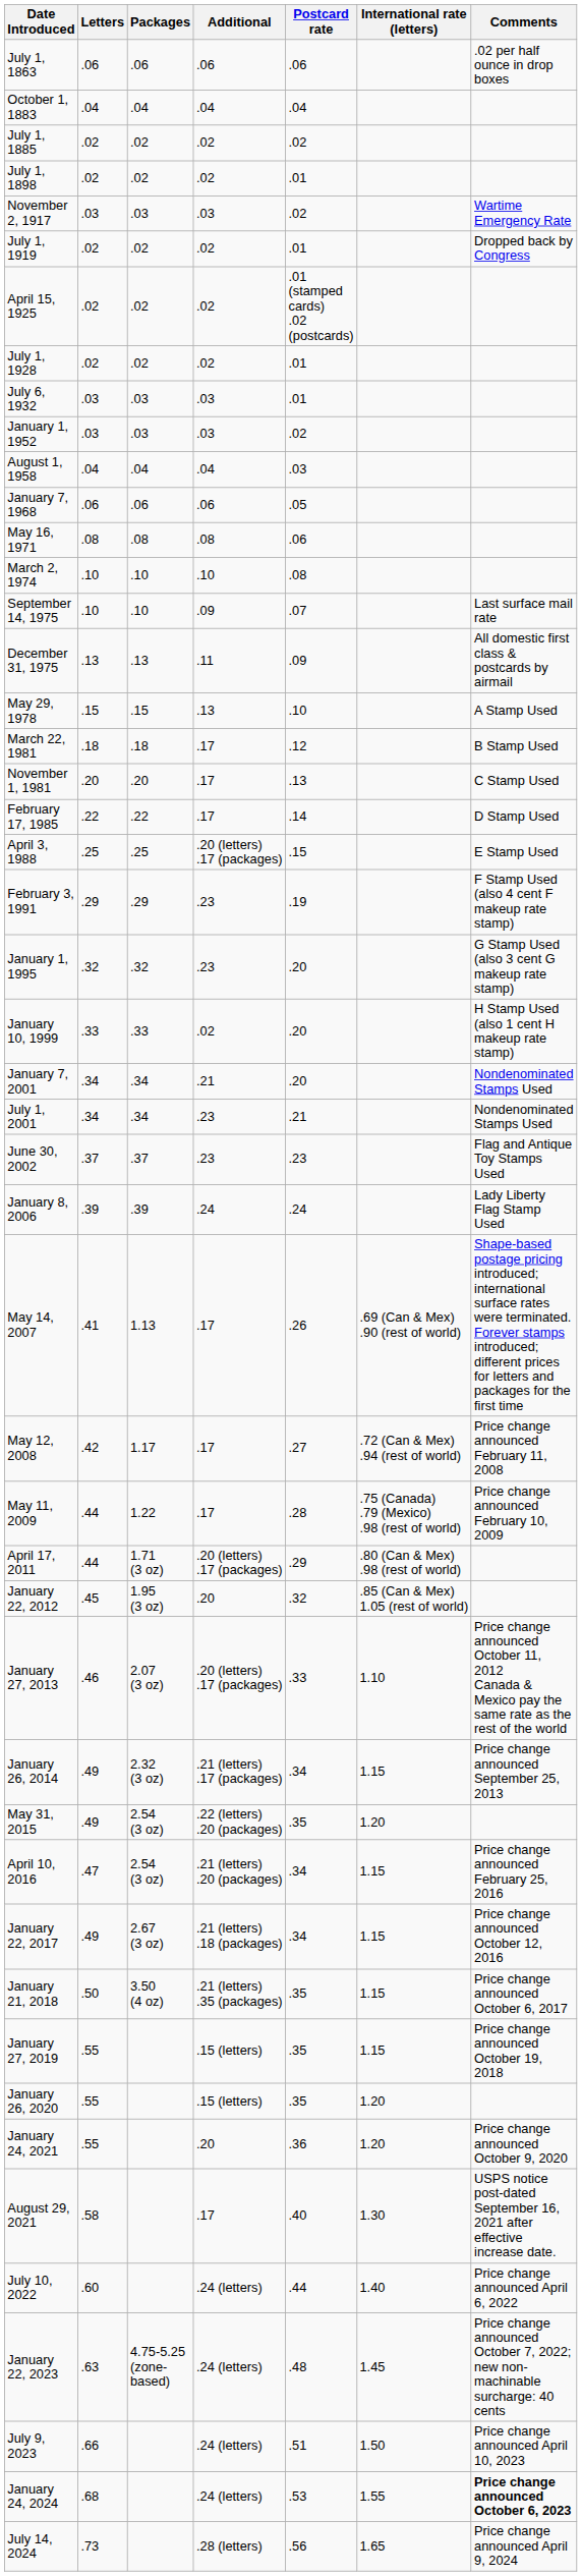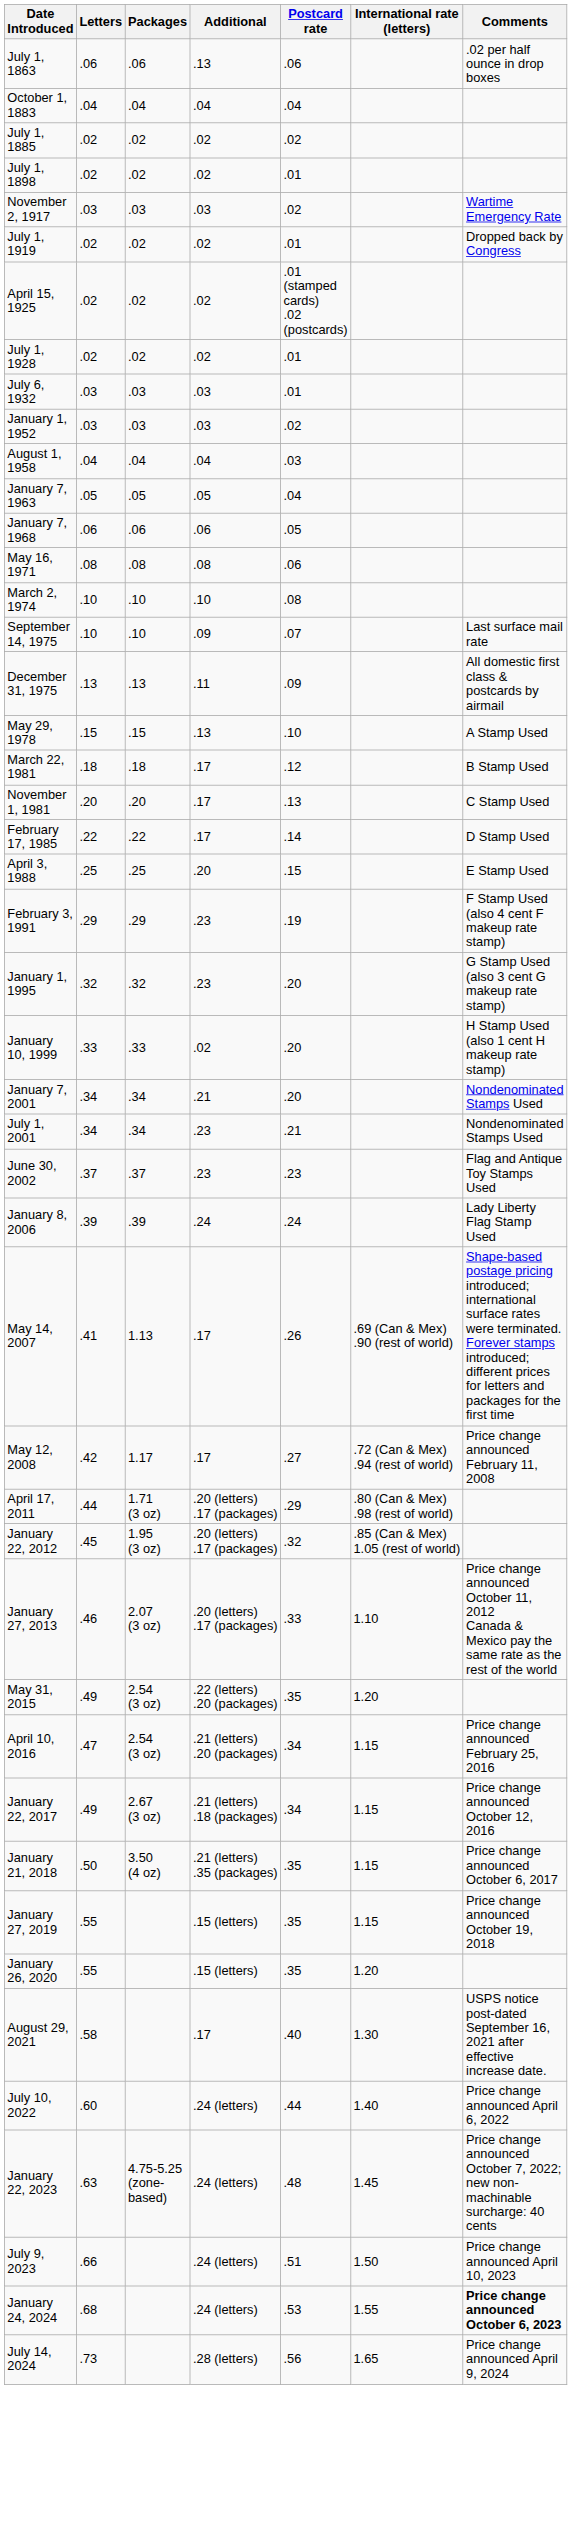 <table class="wikitable">
 <tr>
 <th>Date Introduced</th>
 <th>Letters <br> </th>
 <th>Packages<br> </th>
 <th>Additional <br> </th>
 <th><a href='#'>Postcard</a> rate</th>
 <th>International rate (letters)</th>
 <th>Comments</th>
 </tr>
 <tr>
 <td>July 1, 1863</td>
 <td>.06 <br></td>
 <td>.06</td>
-<td>.06 <br></td>
+<td>.13</td>
 <td>.06</td>
 <td></td>
 <td>.02 per half ounce in drop boxes</td>
 </tr>
 <tr>
 <td>October 1, 1883</td>
 <td>.04 <br></td>
 <td>.04</td>
 <td>.04 <br></td>
 <td>.04</td>
 <td></td>
 <td></td>
 </tr>
 <tr>
 <td>July 1, 1885</td>
 <td>.02</td>
 <td>.02</td>
 <td>.02</td>
 <td>.02</td>
 <td></td>
 <td></td>
 </tr>
 <tr>
 <td>July 1, 1898</td>
 <td>.02</td>
 <td>.02</td>
 <td>.02</td>
 <td>.01</td>
 <td></td>
 <td></td>
 </tr>
 <tr>
 <td>November 2, 1917</td>
 <td>.03</td>
 <td>.03</td>
 <td>.03</td>
 <td>.02</td>
 <td></td>
 <td><a href='#'>Wartime Emergency Rate</a></td>
 </tr>
 <tr>
 <td>July 1, 1919</td>
 <td>.02</td>
 <td>.02</td>
 <td>.02</td>
 <td>.01</td>
 <td></td>
 <td>Dropped back by <a href='#'>Congress</a></td>
 </tr>
 <tr>
 <td>April 15, 1925</td>
 <td>.02</td>
 <td>.02</td>
 <td>.02</td>
 <td>.01 (stamped cards)<br>.02 (postcards)</td>
 <td></td>
 <td></td>
 </tr>
 <tr>
 <td>July 1, 1928</td>
 <td>.02</td>
 <td>.02</td>
 <td>.02</td>
 <td>.01</td>
 <td></td>
 <td></td>
 </tr>
 <tr>
 <td>July 6, 1932</td>
 <td>.03</td>
 <td>.03</td>
 <td>.03</td>
 <td>.01</td>
 <td></td>
 <td></td>
 </tr>
 <tr>
 <td>January 1, 1952</td>
 <td>.03</td>
 <td>.03</td>
 <td>.03</td>
 <td>.02</td>
 <td></td>
 <td></td>
 </tr>
 <tr>
 <td>August 1, 1958</td>
 <td>.04</td>
 <td>.04</td>
 <td>.04</td>
 <td>.03</td>
 <td></td>
 <td></td>
 </tr>
 <tr>
+<td>January 7, 1963</td>
+<td>.05</td>
+<td>.05</td>
+<td>.05</td>
+<td>.04</td>
+<td></td>
+<td></td>
+</tr>
+<tr>
 <td>January 7, 1968</td>
 <td>.06</td>
 <td>.06</td>
 <td>.06</td>
 <td>.05</td>
 <td></td>
 <td></td>
 </tr>
 <tr>
 <td>May 16, 1971</td>
 <td>.08</td>
 <td>.08</td>
 <td>.08</td>
 <td>.06</td>
 <td></td>
 <td></td>
 </tr>
 <tr>
 <td>March 2, 1974</td>
 <td>.10</td>
 <td>.10</td>
 <td>.10</td>
 <td>.08</td>
 <td></td>
 <td></td>
 </tr>
 <tr>
 <td>September 14, 1975</td>
 <td>.10</td>
 <td>.10</td>
 <td>.09</td>
 <td>.07</td>
 <td></td>
 <td>Last surface mail rate</td>
 </tr>
 <tr>
 <td>December 31, 1975</td>
 <td>.13</td>
 <td>.13</td>
 <td>.11</td>
 <td>.09</td>
 <td></td>
 <td>All domestic first class & postcards by airmail</td>
 </tr>
 <tr>
 <td>May 29, 1978</td>
 <td>.15</td>
 <td>.15</td>
 <td>.13</td>
 <td>.10</td>
 <td></td>
 <td>A Stamp Used</td>
 </tr>
 <tr>
 <td>March 22, 1981</td>
 <td>.18</td>
 <td>.18</td>
 <td>.17</td>
 <td>.12</td>
 <td></td>
 <td>B Stamp Used</td>
 </tr>
 <tr>
 <td>November 1, 1981</td>
 <td>.20</td>
 <td>.20</td>
 <td>.17</td>
 <td>.13</td>
 <td></td>
 <td>C Stamp Used</td>
 </tr>
 <tr>
 <td>February 17, 1985</td>
 <td>.22</td>
 <td>.22</td>
 <td>.17</td>
 <td>.14</td>
 <td></td>
 <td>D Stamp Used</td>
 </tr>
 <tr>
 <td>April 3, 1988</td>
 <td>.25</td>
 <td>.25</td>
-<td>.20 (letters)<br>.17 (packages)</td>
+<td>.20</td>
 <td>.15</td>
 <td></td>
 <td>E Stamp Used</td>
 </tr>
 <tr>
 <td>February 3, 1991</td>
 <td>.29</td>
 <td>.29</td>
 <td>.23</td>
 <td>.19</td>
 <td></td>
 <td>F Stamp Used (also 4 cent F makeup rate stamp)</td>
 </tr>
 <tr>
 <td>January 1, 1995</td>
 <td>.32</td>
 <td>.32</td>
 <td>.23</td>
 <td>.20</td>
 <td></td>
 <td>G Stamp Used (also 3 cent G makeup rate stamp)</td>
 </tr>
 <tr>
 <td>January 10, 1999</td>
 <td>.33</td>
 <td>.33</td>
 <td>.02</td>
 <td>.20</td>
 <td></td>
 <td>H Stamp Used (also 1 cent H makeup rate stamp)</td>
 </tr>
 <tr>
 <td>January 7, 2001</td>
 <td>.34</td>
 <td>.34</td>
 <td>.21</td>
 <td>.20</td>
 <td></td>
 <td><a href='#'>Nondenominated Stamps</a> Used</td>
 </tr>
 <tr>
 <td>July 1, 2001</td>
 <td>.34</td>
 <td>.34</td>
 <td>.23</td>
 <td>.21</td>
 <td></td>
 <td>Nondenominated Stamps Used</td>
 </tr>
 <tr>
 <td>June 30, 2002</td>
 <td>.37</td>
 <td>.37</td>
 <td>.23</td>
 <td>.23</td>
 <td></td>
 <td>Flag and Antique Toy Stamps Used</td>
 </tr>
 <tr>
 <td>January 8, 2006</td>
 <td>.39</td>
 <td>.39</td>
 <td>.24</td>
 <td>.24</td>
 <td></td>
 <td>Lady Liberty Flag Stamp Used</td>
 </tr>
 <tr>
 <td>May 14, 2007</td>
 <td>.41</td>
 <td>1.13</td>
 <td>.17</td>
 <td>.26</td>
 <td>.69 (Can & Mex)<br>.90 (rest of world)</td>
 <td><a href='#'>Shape-based postage pricing</a> introduced; international surface rates were terminated. <a href='#'>Forever stamps</a> introduced; different prices for letters and packages for the first time</td>
 </tr>
 <tr>
 <td>May 12, 2008</td>
 <td>.42</td>
 <td>1.17</td>
 <td>.17</td>
 <td>.27</td>
 <td>.72 (Can & Mex)<br>.94 (rest of world)</td>
 <td>Price change announced February 11, 2008</td>
 </tr>
 <tr>
-<td>May 11, 2009</td>
-<td>.44</td>
-<td>1.22</td>
-<td>.17</td>
-<td>.28</td>
-<td>.75 (Canada)<br>.79 (Mexico)<br>.98 (rest of world)</td>
-<td>Price change announced February 10, 2009</td>
-</tr>
-<tr>
 <td>April 17, 2011</td>
 <td>.44</td>
 <td>1.71 (3 oz)</td>
 <td>.20 (letters)<br>.17 (packages)</td>
 <td>.29</td>
 <td>.80 (Can & Mex)<br>.98 (rest of world)</td>
 <td></td>
 </tr>
 <tr>
 <td>January 22, 2012</td>
 <td>.45</td>
 <td>1.95 (3 oz)</td>
-<td>.20</td>
+<td>.20 (letters)<br>.17 (packages)</td>
 <td>.32</td>
 <td>.85 (Can & Mex)<br>1.05 (rest of world)</td>
 <td></td>
 </tr>
 <tr>
 <td>January 27, 2013</td>
 <td>.46</td>
 <td>2.07 (3 oz)</td>
 <td>.20 (letters)<br>.17 (packages)</td>
 <td>.33</td>
 <td>1.10</td>
 <td>Price change announced October 11, 2012<br>Canada & Mexico pay the same rate as the rest of the world</td>
-</tr>
-<tr>
-<td>January 26, 2014</td>
-<td>.49</td>
-<td>2.32 (3 oz)</td>
-<td>.21 (letters)<br>.17 (packages)</td>
-<td>.34</td>
-<td>1.15</td>
-<td>Price change announced September 25, 2013</td>
 </tr>
 <tr>
 <td>May 31, 2015</td>
 <td>.49</td>
 <td>2.54 (3 oz)</td>
 <td>.22 (letters)<br>.20 (packages)</td>
 <td>.35</td>
 <td>1.20</td>
 <td></td>
 </tr>
 <tr>
 <td>April 10, 2016</td>
 <td>.47</td>
 <td>2.54 (3 oz)</td>
 <td>.21 (letters)<br>.20 (packages)</td>
 <td>.34</td>
 <td>1.15</td>
 <td>Price change announced February 25, 2016</td>
 </tr>
 <tr>
 <td>January 22, 2017</td>
 <td>.49</td>
 <td>2.67 (3 oz)</td>
 <td>.21 (letters)<br>.18 (packages)</td>
 <td>.34</td>
 <td>1.15</td>
 <td>Price change announced October 12, 2016</td>
 </tr>
 <tr>
 <td>January 21, 2018</td>
 <td>.50</td>
 <td>3.50 (4 oz)</td>
 <td>.21 (letters)<br>.35 (packages)</td>
 <td>.35</td>
 <td>1.15</td>
 <td>Price change announced October 6, 2017</td>
 </tr>
 <tr>
 <td>January 27, 2019</td>
 <td>.55</td>
 <td></td>
 <td>.15 (letters)</td>
 <td>.35</td>
 <td>1.15</td>
 <td>Price change announced October 19, 2018</td>
 </tr>
 <tr>
 <td>January 26, 2020</td>
 <td>.55</td>
 <td></td>
 <td>.15 (letters)</td>
 <td>.35</td>
 <td>1.20</td>
 <td></td>
 </tr>
 <tr>
-<td>January 24, 2021</td>
-<td>.55</td>
-<td></td>
-<td>.20</td>
-<td>.36</td>
-<td>1.20</td>
-<td>Price change announced October 9, 2020</td>
-</tr>
-<tr>
 <td>August 29, 2021</td>
 <td>.58</td>
 <td></td>
 <td>.17</td>
 <td>.40</td>
 <td>1.30</td>
 <td>USPS notice post-dated September 16, 2021 after effective increase date.</td>
 </tr>
 <tr>
 <td>July 10, 2022</td>
 <td>.60</td>
 <td></td>
 <td>.24 (letters)</td>
 <td>.44</td>
 <td>1.40</td>
 <td>Price change announced April 6, 2022</td>
 </tr>
 <tr>
 <td>January 22, 2023</td>
 <td>.63</td>
 <td>4.75-5.25 (zone-based)</td>
 <td>.24 (letters)</td>
 <td>.48</td>
 <td>1.45</td>
 <td>Price change announced October 7, 2022; new non-machinable surcharge: 40 cents</td>
 </tr>
 <tr>
 <td>July 9, 2023</td>
 <td>.66</td>
 <td></td>
 <td>.24 (letters)</td>
 <td>.51</td>
 <td>1.50</td>
 <td>Price change announced April 10, 2023</td>
 </tr>
 <tr>
 <td>January 24, 2024</td>
 <td>.68</td>
 <td></td>
 <td>.24 (letters)</td>
 <td>.53</td>
 <td>1.55</td>
 <td><strong>Price change announced October 6, 2023</strong></td>
 </tr>
 <tr>
 <td>July 14, 2024</td>
 <td>.73</td>
 <td></td>
 <td>.28 (letters)</td>
 <td>.56</td>
 <td>1.65</td>
 <td>Price change announced April 9, 2024</td>
 </tr>
 </table>
